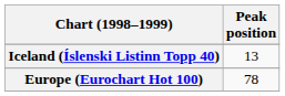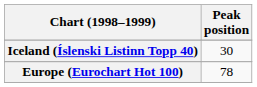 <table class="wikitable sortable plainrowheaders" style="text-align:center">
 <tr>
 <th>Chart (1998–1999)</th>
 <th>Peak<br>position</th>
 </tr>
 <tr>
 </tr>
 <tr>
 </tr>
 <tr>
 </tr>
 <tr>
 <th scope="row">Iceland (<a href='#'>Íslenski Listinn Topp 40</a>)</th>
-<td>13</td>
+<td>30</td>
 </tr>
 <tr>
 </tr>
 <tr>
 </tr>
 <tr>
 </tr>
 <tr>
 </tr>
 <tr>
 </tr>
 <tr>
 </tr>
 <tr>
 </tr>
 <tr>
 <th scope="row">Europe (<a href='#'>Eurochart Hot 100</a>)</th>
 <td style="text-align:center;">78</td>
 </tr>
 <tr>
 </tr>
 </table>
